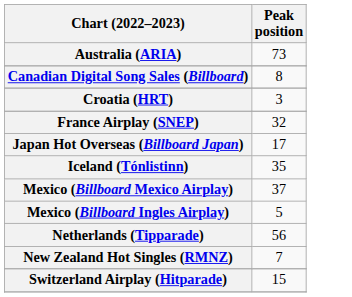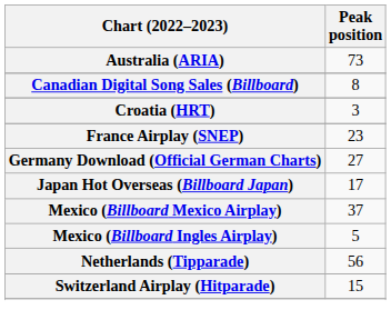 <table class="wikitable sortable plainrowheaders" style="text-align:center">
 <tr>
 <th scope="col">Chart (2022–2023)</th>
 <th scope="col">Peak<br>position</th>
 </tr>
 <tr>
 <th scope="row">Australia (<a href='#'>ARIA</a>)</th>
 <td>73</td>
 </tr>
 <tr>
 </tr>
 <tr>
 </tr>
 <tr>
 <th scope="row"><a href='#'>Canadian Digital Song Sales</a> (<em><a href='#'>Billboard</a></em>)</th>
 <td>8</td>
 </tr>
 <tr>
 </tr>
 <tr>
 </tr>
 <tr>
 <th scope="row">Croatia (<a href='#'>HRT</a>)</th>
 <td>3</td>
 </tr>
 <tr>
 </tr>
 <tr>
 <th scope="row">France Airplay (<a href='#'>SNEP</a>)</th>
-<td>32</td>
+<td>23</td>
+</tr>
+<tr>
+<th scope="row">Germany Download (<a href='#'>Official German Charts</a>)</th>
+<td>27</td>
 </tr>
 <tr>
 <th scope="row">Japan Hot Overseas (<em><a href='#'>Billboard Japan</a></em>)</th>
 <td>17</td>
-</tr>
-<tr>
-<th scope="row">Iceland (<a href='#'>Tónlistinn</a>)</th>
-<td>35</td>
 </tr>
 <tr>
 <th scope="row">Mexico (<a href='#'><em>Billboard</em> Mexico Airplay</a>)</th>
 <td>37</td>
 </tr>
 <tr>
 <th scope="row">Mexico (<a href='#'><em>Billboard</em> Ingles Airplay</a>)</th>
 <td>5</td>
 </tr>
 <tr>
 <th scope="row">Netherlands (<a href='#'>Tipparade</a>)</th>
 <td>56</td>
-</tr>
-<tr>
-<th scope="row">New Zealand Hot Singles (<a href='#'>RMNZ</a>)</th>
-<td>7</td>
 </tr>
 <tr>
 </tr>
 <tr>
 <th scope="row">Switzerland Airplay (<a href='#'>Hitparade</a>)</th>
 <td>15</td>
 </tr>
 <tr>
 </tr>
 <tr>
 </tr>
 <tr>
 </tr>
 <tr>
 </tr>
 </table>
